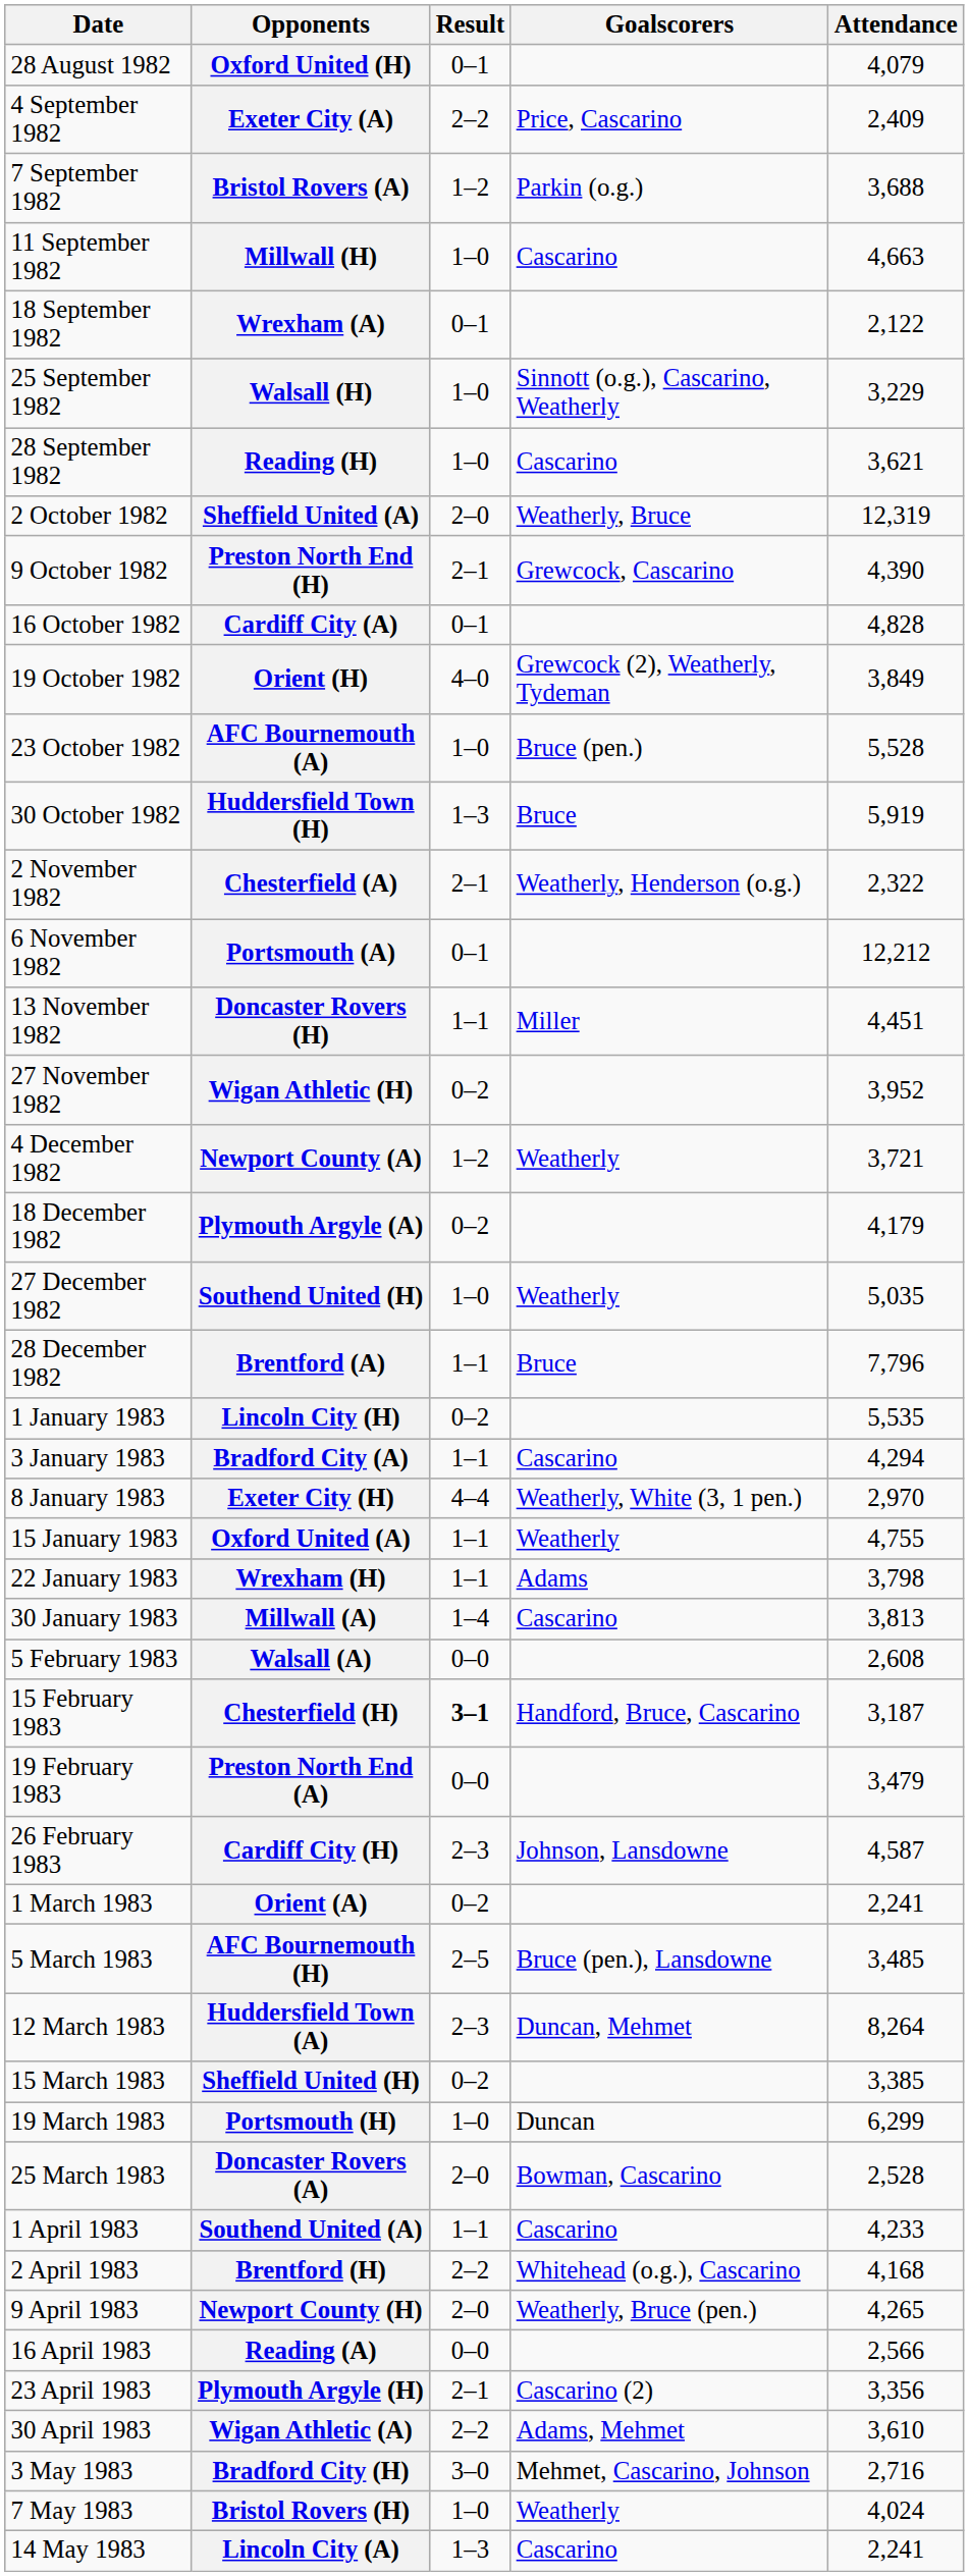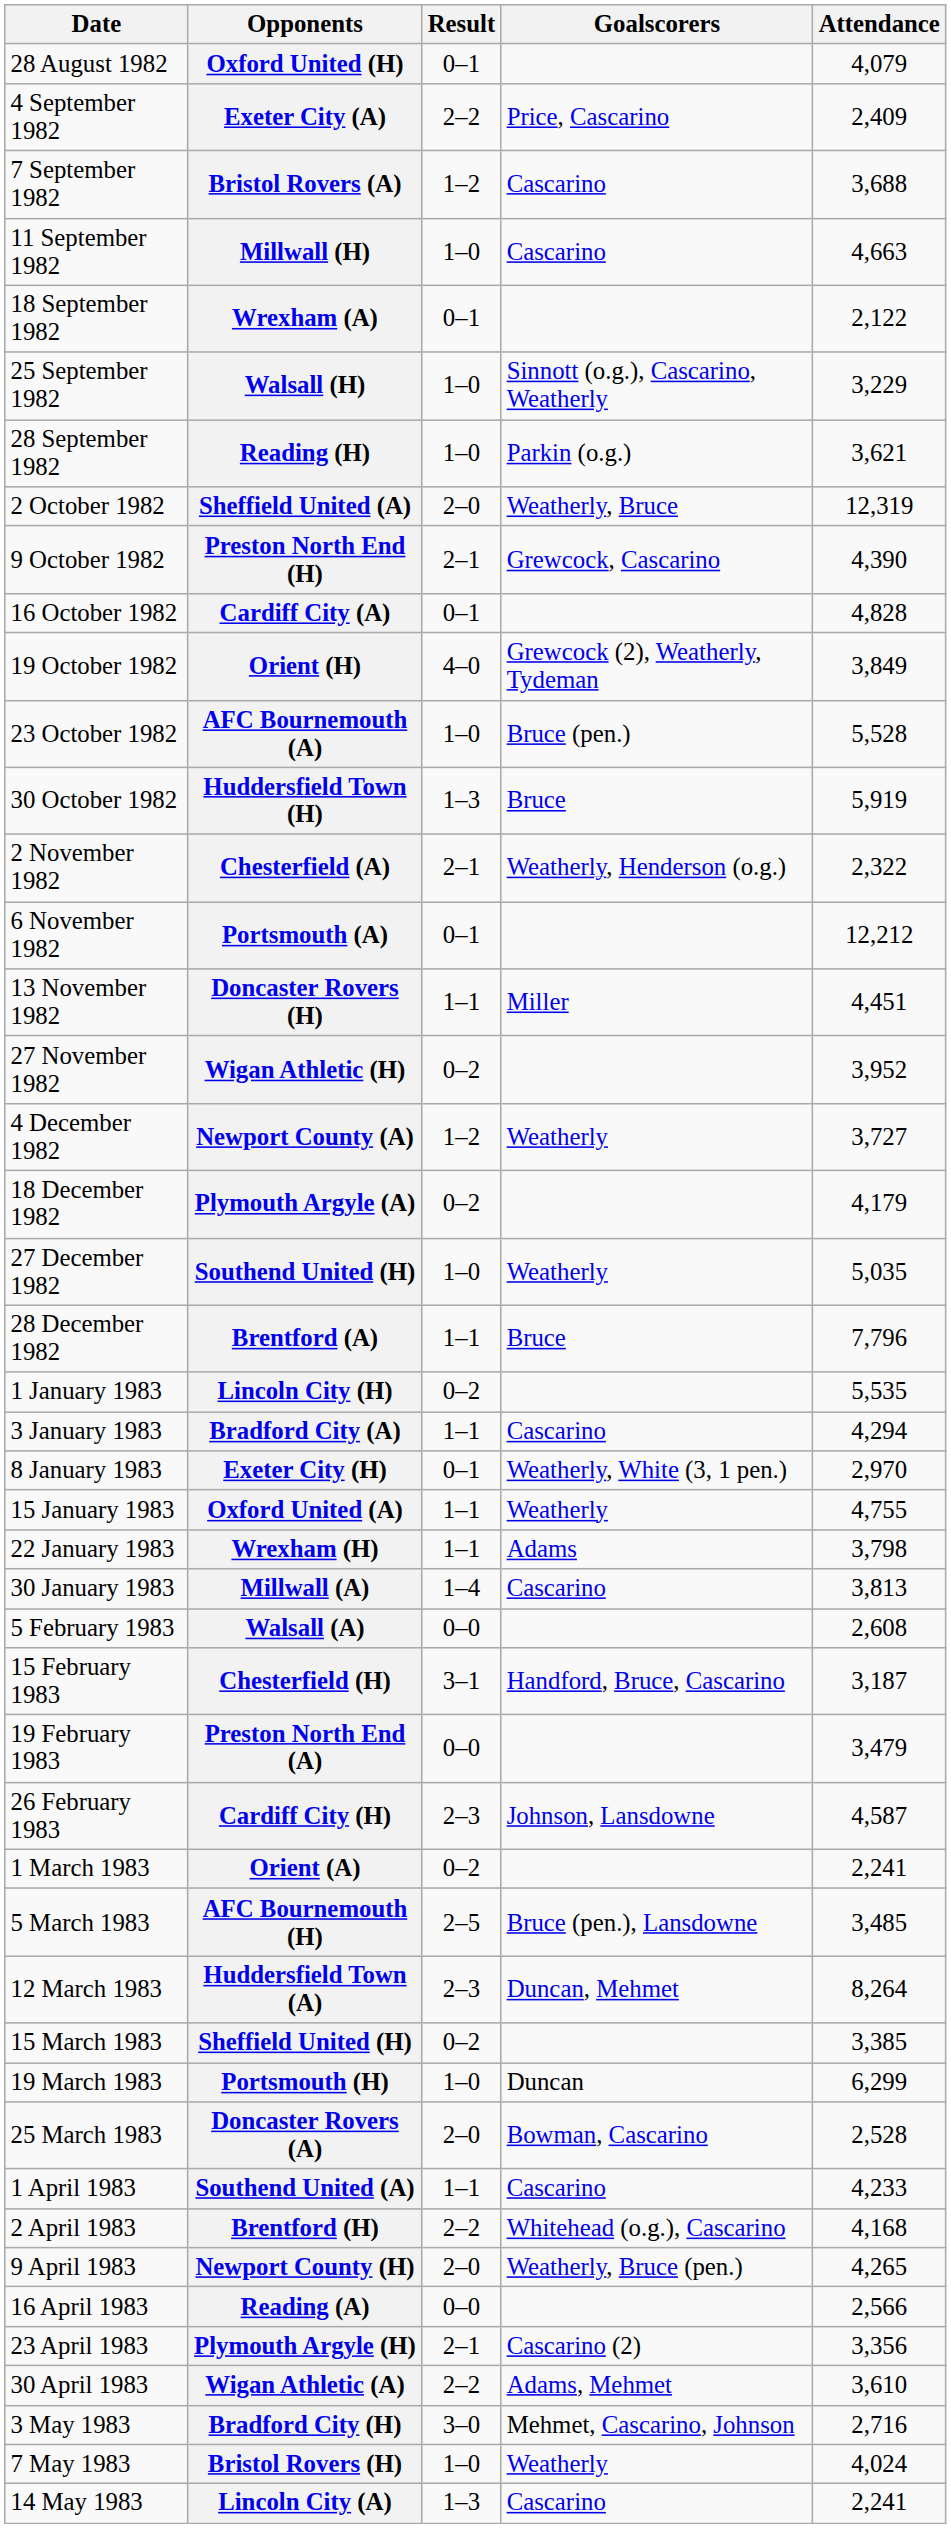 <table class="wikitable plainrowheaders sortable">
 <tr>
 <th scope=col>Date</th>
 <th scope=col>Opponents</th>
 <th scope=col>Result</th>
 <th scope=col class=unsortable>Goalscorers</th>
 <th scope=col>Attendance</th>
 </tr>
 <tr>
 <td>28 August 1982</td>
 <th scope=row><a href='#'>Oxford United</a> (H)</th>
 <td align=center>0–1</td>
 <td></td>
 <td align=center>4,079</td>
 </tr>
 <tr>
 <td>4 September 1982</td>
 <th scope=row><a href='#'>Exeter City</a> (A)</th>
 <td align=center>2–2</td>
 <td><a href='#'>Price</a>, <a href='#'>Cascarino</a></td>
 <td align=center>2,409</td>
 </tr>
 <tr>
 <td>7 September 1982</td>
 <th scope=row><a href='#'>Bristol Rovers</a> (A)</th>
 <td align=center>1–2</td>
-<td><a href='#'>Parkin</a> (o.g.)</td>
+<td><a href='#'>Cascarino</a></td>
 <td align=center>3,688</td>
 </tr>
 <tr>
 <td>11 September 1982</td>
 <th scope=row><a href='#'>Millwall</a> (H)</th>
 <td align=center>1–0</td>
 <td><a href='#'>Cascarino</a></td>
 <td align=center>4,663</td>
 </tr>
 <tr>
 <td>18 September 1982</td>
 <th scope=row><a href='#'>Wrexham</a> (A)</th>
 <td align=center>0–1</td>
 <td></td>
 <td align=center>2,122</td>
 </tr>
 <tr>
 <td>25 September 1982</td>
 <th scope=row><a href='#'>Walsall</a> (H)</th>
 <td align=center>1–0</td>
 <td><a href='#'>Sinnott</a> (o.g.), <a href='#'>Cascarino</a>, <a href='#'>Weatherly</a></td>
 <td align=center>3,229</td>
 </tr>
 <tr>
 <td>28 September 1982</td>
 <th scope=row><a href='#'>Reading</a> (H)</th>
 <td align=center>1–0</td>
-<td><a href='#'>Cascarino</a></td>
+<td><a href='#'>Parkin</a> (o.g.)</td>
 <td align=center>3,621</td>
 </tr>
 <tr>
 <td>2 October 1982</td>
 <th scope=row><a href='#'>Sheffield United</a> (A)</th>
 <td align=center>2–0</td>
 <td><a href='#'>Weatherly</a>, <a href='#'>Bruce</a></td>
 <td align=center>12,319</td>
 </tr>
 <tr>
 <td>9 October 1982</td>
 <th scope=row><a href='#'>Preston North End</a> (H)</th>
 <td align=center>2–1</td>
 <td><a href='#'>Grewcock</a>, <a href='#'>Cascarino</a></td>
 <td align=center>4,390</td>
 </tr>
 <tr>
 <td>16 October 1982</td>
 <th scope=row><a href='#'>Cardiff City</a> (A)</th>
 <td align=center>0–1</td>
 <td></td>
 <td align=center>4,828</td>
 </tr>
 <tr>
 <td>19 October 1982</td>
 <th scope=row><a href='#'>Orient</a> (H)</th>
 <td align=center>4–0</td>
 <td><a href='#'>Grewcock</a> (2), <a href='#'>Weatherly</a>, <a href='#'>Tydeman</a></td>
 <td align=center>3,849</td>
 </tr>
 <tr>
 <td>23 October 1982</td>
 <th scope=row><a href='#'>AFC Bournemouth</a> (A)</th>
 <td align=center>1–0</td>
 <td><a href='#'>Bruce</a> (pen.)</td>
 <td align=center>5,528</td>
 </tr>
 <tr>
 <td>30 October 1982</td>
 <th scope=row><a href='#'>Huddersfield Town</a> (H)</th>
 <td align=center>1–3</td>
 <td><a href='#'>Bruce</a></td>
 <td align=center>5,919</td>
 </tr>
 <tr>
 <td>2 November 1982</td>
 <th scope=row><a href='#'>Chesterfield</a> (A)</th>
 <td align=center>2–1</td>
 <td><a href='#'>Weatherly</a>, <a href='#'>Henderson</a> (o.g.)</td>
 <td align=center>2,322</td>
 </tr>
 <tr>
 <td>6 November 1982</td>
 <th scope=row><a href='#'>Portsmouth</a> (A)</th>
 <td align=center>0–1</td>
 <td></td>
 <td align=center>12,212</td>
 </tr>
 <tr>
 <td>13 November 1982</td>
 <th scope=row><a href='#'>Doncaster Rovers</a> (H)</th>
 <td align=center>1–1</td>
 <td><a href='#'>Miller</a></td>
 <td align=center>4,451</td>
 </tr>
 <tr>
 <td>27 November 1982</td>
 <th scope=row><a href='#'>Wigan Athletic</a> (H)</th>
 <td align=center>0–2</td>
 <td></td>
 <td align=center>3,952</td>
 </tr>
 <tr>
 <td>4 December 1982</td>
 <th scope=row><a href='#'>Newport County</a> (A)</th>
 <td align=center>1–2</td>
 <td><a href='#'>Weatherly</a></td>
-<td align=center>3,721</td>
+<td align=center>3,727</td>
 </tr>
 <tr>
 <td>18 December 1982</td>
 <th scope=row><a href='#'>Plymouth Argyle</a> (A)</th>
 <td align=center>0–2</td>
 <td></td>
 <td align=center>4,179</td>
 </tr>
 <tr>
 <td>27 December 1982</td>
 <th scope=row><a href='#'>Southend United</a> (H)</th>
 <td align=center>1–0</td>
 <td><a href='#'>Weatherly</a></td>
 <td align=center>5,035</td>
 </tr>
 <tr>
 <td>28 December 1982</td>
 <th scope=row><a href='#'>Brentford</a> (A)</th>
 <td align=center>1–1</td>
 <td><a href='#'>Bruce</a></td>
 <td align=center>7,796</td>
 </tr>
 <tr>
 <td>1 January 1983</td>
 <th scope=row><a href='#'>Lincoln City</a> (H)</th>
 <td align=center>0–2</td>
 <td></td>
 <td align=center>5,535</td>
 </tr>
 <tr>
 <td>3 January 1983</td>
 <th scope=row><a href='#'>Bradford City</a> (A)</th>
 <td align=center>1–1</td>
 <td><a href='#'>Cascarino</a></td>
 <td align=center>4,294</td>
 </tr>
 <tr>
 <td>8 January 1983</td>
 <th scope=row><a href='#'>Exeter City</a> (H)</th>
-<td align=center>4–4</td>
+<td align=center>0–1</td>
 <td><a href='#'>Weatherly</a>, <a href='#'>White</a> (3, 1 pen.)</td>
 <td align=center>2,970</td>
 </tr>
 <tr>
 <td>15 January 1983</td>
 <th scope=row><a href='#'>Oxford United</a> (A)</th>
 <td align=center>1–1</td>
 <td><a href='#'>Weatherly</a></td>
 <td align=center>4,755</td>
 </tr>
 <tr>
 <td>22 January 1983</td>
 <th scope=row><a href='#'>Wrexham</a> (H)</th>
 <td align=center>1–1</td>
 <td><a href='#'>Adams</a></td>
 <td align=center>3,798</td>
 </tr>
 <tr>
 <td>30 January 1983</td>
 <th scope=row><a href='#'>Millwall</a> (A)</th>
 <td align=center>1–4</td>
 <td><a href='#'>Cascarino</a></td>
 <td align=center>3,813</td>
 </tr>
 <tr>
 <td>5 February 1983</td>
 <th scope=row><a href='#'>Walsall</a> (A)</th>
 <td align=center>0–0</td>
 <td></td>
 <td align=center>2,608</td>
 </tr>
 <tr>
 <td>15 February 1983</td>
 <th scope=row><a href='#'>Chesterfield</a> (H)</th>
-<td align=center><strong>3–1</strong></td>
+<td align=center>3–1</td>
 <td><a href='#'>Handford</a>, <a href='#'>Bruce</a>, <a href='#'>Cascarino</a></td>
 <td align=center>3,187</td>
 </tr>
 <tr>
 <td>19 February 1983</td>
 <th scope=row><a href='#'>Preston North End</a> (A)</th>
 <td align=center>0–0</td>
 <td></td>
 <td align=center>3,479</td>
 </tr>
 <tr>
 <td>26 February 1983</td>
 <th scope=row><a href='#'>Cardiff City</a> (H)</th>
 <td align=center>2–3</td>
 <td><a href='#'>Johnson</a>, <a href='#'>Lansdowne</a></td>
 <td align=center>4,587</td>
 </tr>
 <tr>
 <td>1 March 1983</td>
 <th scope=row><a href='#'>Orient</a> (A)</th>
 <td align=center>0–2</td>
 <td></td>
 <td align=center>2,241</td>
 </tr>
 <tr>
 <td>5 March 1983</td>
 <th scope=row><a href='#'>AFC Bournemouth</a> (H)</th>
 <td align=center>2–5</td>
 <td><a href='#'>Bruce</a> (pen.), <a href='#'>Lansdowne</a></td>
 <td align=center>3,485</td>
 </tr>
 <tr>
 <td>12 March 1983</td>
 <th scope=row><a href='#'>Huddersfield Town</a> (A)</th>
 <td align=center>2–3</td>
 <td><a href='#'>Duncan</a>, <a href='#'>Mehmet</a></td>
 <td align=center>8,264</td>
 </tr>
 <tr>
 <td>15 March 1983</td>
 <th scope=row><a href='#'>Sheffield United</a> (H)</th>
 <td align=center>0–2</td>
 <td></td>
 <td align=center>3,385</td>
 </tr>
 <tr>
 <td>19 March 1983</td>
 <th scope=row><a href='#'>Portsmouth</a> (H)</th>
 <td align=center>1–0</td>
 <td>Duncan</td>
 <td align=center>6,299</td>
 </tr>
 <tr>
 <td>25 March 1983</td>
 <th scope=row><a href='#'>Doncaster Rovers</a> (A)</th>
 <td align=center>2–0</td>
 <td><a href='#'>Bowman</a>, <a href='#'>Cascarino</a></td>
 <td align=center>2,528</td>
 </tr>
 <tr>
 <td>1 April 1983</td>
 <th scope=row><a href='#'>Southend United</a> (A)</th>
 <td align=center>1–1</td>
 <td><a href='#'>Cascarino</a></td>
 <td align=center>4,233</td>
 </tr>
 <tr>
 <td>2 April 1983</td>
 <th scope=row><a href='#'>Brentford</a> (H)</th>
 <td align=center>2–2</td>
 <td><a href='#'>Whitehead</a> (o.g.), <a href='#'>Cascarino</a></td>
 <td align=center>4,168</td>
 </tr>
 <tr>
 <td>9 April 1983</td>
 <th scope=row><a href='#'>Newport County</a> (H)</th>
 <td align=center>2–0</td>
 <td><a href='#'>Weatherly</a>, <a href='#'>Bruce</a> (pen.)</td>
 <td align=center>4,265</td>
 </tr>
 <tr>
 <td>16 April 1983</td>
 <th scope=row><a href='#'>Reading</a> (A)</th>
 <td align=center>0–0</td>
 <td></td>
 <td align=center>2,566</td>
 </tr>
 <tr>
 <td>23 April 1983</td>
 <th scope=row><a href='#'>Plymouth Argyle</a> (H)</th>
 <td align=center>2–1</td>
 <td><a href='#'>Cascarino</a> (2)</td>
 <td align=center>3,356</td>
 </tr>
 <tr>
 <td>30 April 1983</td>
 <th scope=row><a href='#'>Wigan Athletic</a> (A)</th>
 <td align=center>2–2</td>
 <td><a href='#'>Adams</a>, <a href='#'>Mehmet</a></td>
 <td align=center>3,610</td>
 </tr>
 <tr>
 <td>3 May 1983</td>
 <th scope=row><a href='#'>Bradford City</a> (H)</th>
 <td align=center>3–0</td>
 <td>Mehmet, <a href='#'>Cascarino</a>, <a href='#'>Johnson</a></td>
 <td align=center>2,716</td>
 </tr>
 <tr>
 <td>7 May 1983</td>
 <th scope=row><a href='#'>Bristol Rovers</a> (H)</th>
 <td align=center>1–0</td>
 <td><a href='#'>Weatherly</a></td>
 <td align=center>4,024</td>
 </tr>
 <tr>
 <td>14 May 1983</td>
 <th scope=row><a href='#'>Lincoln City</a> (A)</th>
 <td align=center>1–3</td>
 <td><a href='#'>Cascarino</a></td>
 <td align=center>2,241</td>
 </tr>
 </table>
